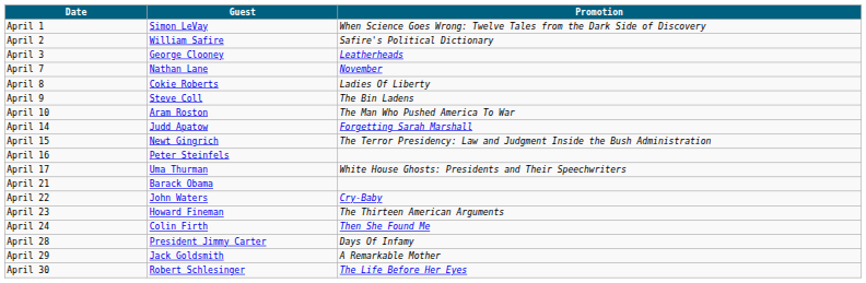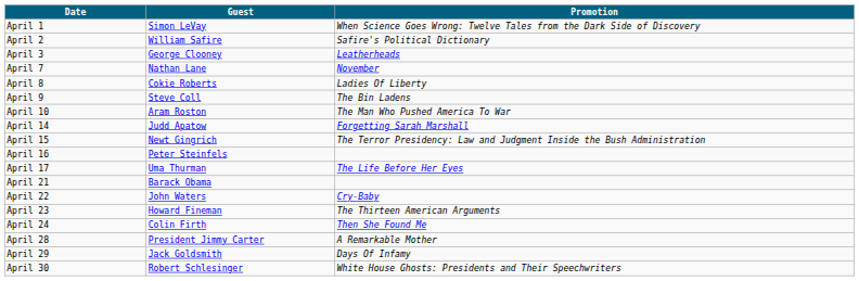 <table class="wikitable" width="100%">
 <tr>
 <th width="15%" style="background:#006080; color:#FFFFFF">Date</th>
 <th width="20%" style="background:#006080; color:#FFFFFF">Guest</th>
 <th width="55%" style="background:#006080; color:#FFFFFF">Promotion</th>
 </tr>
 <tr>
 <td>April 1</td>
 <td><a href='#'>Simon LeVay</a></td>
 <td><em>When Science Goes Wrong: Twelve Tales from the Dark Side of Discovery</em></td>
 </tr>
 <tr>
 <td>April 2</td>
 <td><a href='#'>William Safire</a></td>
 <td><em>Safire's Political Dictionary</em></td>
 </tr>
 <tr>
 <td>April 3</td>
 <td><a href='#'>George Clooney</a></td>
 <td><em><a href='#'>Leatherheads</a></em></td>
 </tr>
 <tr>
 <td>April 7</td>
 <td><a href='#'>Nathan Lane</a></td>
 <td><em><a href='#'>November</a></em></td>
 </tr>
 <tr>
 <td>April 8</td>
 <td><a href='#'>Cokie Roberts</a></td>
 <td><em>Ladies Of Liberty</em></td>
 </tr>
 <tr>
 <td>April 9</td>
 <td><a href='#'>Steve Coll</a></td>
 <td><em>The Bin Ladens</em></td>
 </tr>
 <tr>
 <td>April 10</td>
 <td><a href='#'>Aram Roston</a></td>
 <td><em>The Man Who Pushed America To War</em></td>
 </tr>
 <tr>
 <td>April 14</td>
 <td><a href='#'>Judd Apatow</a></td>
 <td><em><a href='#'>Forgetting Sarah Marshall</a></em></td>
 </tr>
 <tr>
 <td>April 15</td>
 <td><a href='#'>Newt Gingrich</a></td>
 <td><em>The Terror Presidency: Law and Judgment Inside the Bush Administration</em></td>
 </tr>
 <tr>
 <td>April 16</td>
 <td><a href='#'>Peter Steinfels</a></td>
 <td></td>
 </tr>
 <tr>
 <td>April 17</td>
 <td><a href='#'>Uma Thurman</a></td>
-<td><em>White House Ghosts: Presidents and Their Speechwriters</em></td>
+<td><em><a href='#'>The Life Before Her Eyes</a></em></td>
 </tr>
 <tr>
 <td>April 21</td>
 <td><a href='#'>Barack Obama</a></td>
 <td></td>
 </tr>
 <tr>
 <td>April 22</td>
 <td><a href='#'>John Waters</a></td>
 <td><em><a href='#'>Cry-Baby</a></em></td>
 </tr>
 <tr>
 <td>April 23</td>
 <td><a href='#'>Howard Fineman</a></td>
 <td><em>The Thirteen American Arguments</em></td>
 </tr>
 <tr>
 <td>April 24</td>
 <td><a href='#'>Colin Firth</a></td>
 <td><em><a href='#'>Then She Found Me</a></em></td>
 </tr>
 <tr>
 <td>April 28</td>
 <td><a href='#'>President Jimmy Carter</a></td>
-<td><em>Days Of Infamy</em></td>
+<td><em>A Remarkable Mother</em></td>
 </tr>
 <tr>
 <td>April 29</td>
 <td><a href='#'>Jack Goldsmith</a></td>
-<td><em>A Remarkable Mother</em></td>
+<td><em>Days Of Infamy</em></td>
 </tr>
 <tr>
 <td>April 30</td>
 <td><a href='#'>Robert Schlesinger</a></td>
-<td><em><a href='#'>The Life Before Her Eyes</a></em></td>
+<td><em>White House Ghosts: Presidents and Their Speechwriters</em></td>
 </tr>
 </table>
